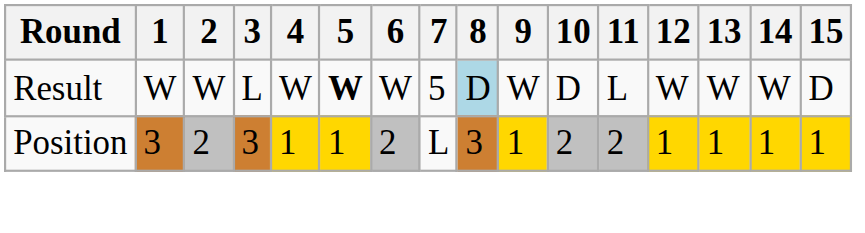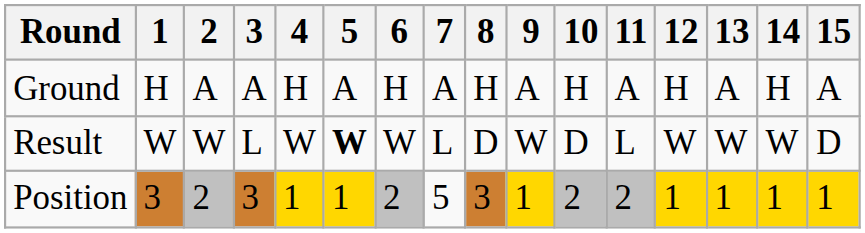 <table class="wikitable">
 <tr>
 <th>Round</th>
 <th>1</th>
 <th>2</th>
 <th>3</th>
 <th>4</th>
 <th>5</th>
 <th>6</th>
 <th>7</th>
 <th>8</th>
 <th>9</th>
 <th>10</th>
 <th>11</th>
 <th>12</th>
 <th>13</th>
 <th>14</th>
 <th>15</th>
 </tr>
 <tr>
+<td>Ground</td>
+<td>H</td>
+<td>A</td>
+<td>A</td>
+<td>H</td>
+<td>A</td>
+<td>H</td>
+<td>A</td>
+<td>H</td>
+<td>A</td>
+<td>H</td>
+<td>A</td>
+<td>H</td>
+<td>A</td>
+<td>H</td>
+<td>A</td>
+</tr>
+<tr>
 <td>Result</td>
 <td>W</td>
 <td>W</td>
 <td>L</td>
 <td>W</td>
 <td><strong>W</strong></td>
 <td>W</td>
-<td>5</td>
-<td style="background: lightblue;">D</td>
+<td>L</td>
+<td>D</td>
 <td>W</td>
 <td>D</td>
 <td>L</td>
 <td>W</td>
 <td>W</td>
 <td>W</td>
 <td>D</td>
 </tr>
 <tr>
 <td>Position</td>
 <td bgcolor=#CD7F32>3</td>
 <td bgcolor=silver>2</td>
 <td bgcolor=#CD7F32>3</td>
 <td bgcolor=GOLD>1</td>
 <td bgcolor=GOLD>1</td>
 <td bgcolor=silver>2</td>
-<td>L</td>
+<td>5</td>
 <td bgcolor=#CD7F32>3</td>
 <td bgcolor=GOLD>1</td>
 <td bgcolor=silver>2</td>
 <td bgcolor=silver>2</td>
 <td bgcolor=GOLD>1</td>
 <td bgcolor=GOLD>1</td>
 <td bgcolor=GOLD>1</td>
 <td bgcolor=GOLD>1</td>
 </tr>
 </table>
